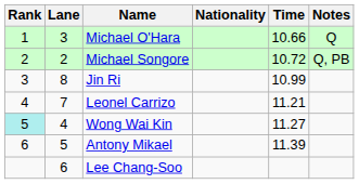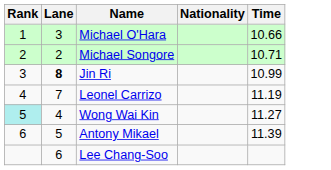 <table class="wikitable sortable" style="text-align:center">
 <tr>
 <th>Rank</th>
 <th>Lane</th>
 <th>Name</th>
 <th>Nationality</th>
 <th>Time</th>
-<th>Notes</th>
 </tr>
 <tr bgcolor=ccffcc>
 <td>1</td>
 <td>3</td>
 <td align=left><a href='#'>Michael O'Hara</a></td>
 <td align=left></td>
 <td>10.66</td>
-<td>Q</td>
 </tr>
 <tr bgcolor=ccffcc>
 <td>2</td>
 <td>2</td>
 <td align=left><a href='#'>Michael Songore</a></td>
 <td align=left></td>
-<td>10.72</td>
-<td>Q, PB</td>
+<td>10.71</td>
 </tr>
 <tr>
 <td>3</td>
-<td>8</td>
+<td><strong>8</strong></td>
 <td align=left><a href='#'>Jin Ri</a></td>
 <td align=left></td>
 <td>10.99</td>
-<td></td>
 </tr>
 <tr>
 <td>4</td>
 <td>7</td>
 <td align=left><a href='#'>Leonel Carrizo</a></td>
 <td align=left></td>
-<td>11.21</td>
-<td></td>
+<td>11.19</td>
 </tr>
 <tr>
 <td style="background: paleturquoise;">5</td>
 <td>4</td>
 <td align=left><a href='#'>Wong Wai Kin</a></td>
 <td align=left></td>
 <td>11.27</td>
-<td></td>
 </tr>
 <tr>
 <td>6</td>
 <td>5</td>
 <td align=left><a href='#'>Antony Mikael</a></td>
 <td align=left></td>
 <td>11.39</td>
-<td></td>
 </tr>
 <tr>
 <td></td>
 <td>6</td>
 <td align=left><a href='#'>Lee Chang-Soo</a></td>
 <td align=left></td>
 <td></td>
-<td></td>
 </tr>
 </table>
